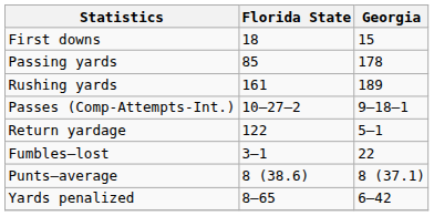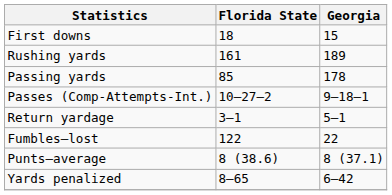 <table class="wikitable">
 <tr>
 <th>Statistics</th>
 <th>Florida State</th>
 <th>Georgia</th>
 </tr>
 <tr>
 <td>First downs</td>
 <td>18</td>
 <td>15</td>
 </tr>
 <tr>
+<td>Rushing yards</td>
+<td>161</td>
+<td>189</td>
+</tr>
+<tr>
 <td>Passing yards</td>
 <td>85</td>
 <td>178</td>
-</tr>
-<tr>
-<td>Rushing yards</td>
-<td>161</td>
-<td>189</td>
 </tr>
 <tr>
 <td>Passes (Comp-Attempts-Int.)</td>
 <td>10–27–2</td>
 <td>9–18–1</td>
 </tr>
 <tr>
 <td>Return yardage</td>
-<td>122</td>
+<td>3–1</td>
 <td>5–1</td>
 </tr>
 <tr>
 <td>Fumbles–lost</td>
-<td>3–1</td>
+<td>122</td>
 <td>22</td>
 </tr>
 <tr>
 <td>Punts–average</td>
 <td>8 (38.6)</td>
 <td>8 (37.1)</td>
 </tr>
 <tr>
 <td>Yards penalized</td>
 <td>8–65</td>
 <td>6–42</td>
 </tr>
 <tr>
 </tr>
 </table>
